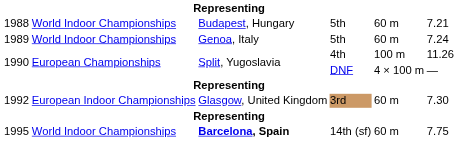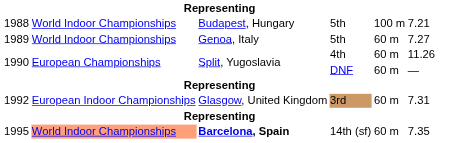 <table>
 <tr>
 <th colspan=6>Representing </th>
 </tr>
 <tr>
 <td>1988</td>
 <td><a href='#'>World Indoor Championships</a></td>
 <td><a href='#'>Budapest</a>, Hungary</td>
 <td>5th</td>
-<td>60 m</td>
+<td>100 m</td>
 <td>7.21</td>
 </tr>
 <tr>
 <td>1989</td>
 <td><a href='#'>World Indoor Championships</a></td>
 <td><a href='#'>Genoa</a>, Italy</td>
 <td>5th</td>
 <td>60 m</td>
-<td>7.24</td>
+<td>7.27</td>
 </tr>
 <tr>
 <td rowspan=2>1990</td>
 <td rowspan=2><a href='#'>European Championships</a></td>
 <td rowspan=2><a href='#'>Split</a>, Yugoslavia</td>
 <td>4th</td>
-<td>100 m</td>
+<td>60 m</td>
 <td>11.26</td>
 </tr>
 <tr>
 <td><a href='#'>DNF</a></td>
-<td>4 × 100 m</td>
+<td>60 m</td>
 <td>—</td>
 </tr>
 <tr>
 <th colspan=6>Representing </th>
 </tr>
 <tr>
 <td>1992</td>
 <td><a href='#'>European Indoor Championships</a></td>
 <td><a href='#'>Glasgow</a>, United Kingdom</td>
 <td bgcolor=cc9966>3rd</td>
 <td>60 m</td>
-<td>7.30</td>
+<td>7.31</td>
 </tr>
 <tr>
 <th colspan=6>Representing </th>
 </tr>
 <tr>
 <td>1995</td>
-<td><a href='#'>World Indoor Championships</a></td>
+<td style="background: lightsalmon;"><a href='#'>World Indoor Championships</a></td>
 <td><strong><a href='#'>Barcelona</a>, Spain</strong></td>
 <td>14th (sf)</td>
 <td>60 m</td>
-<td>7.75</td>
+<td>7.35</td>
 </tr>
 </table>
